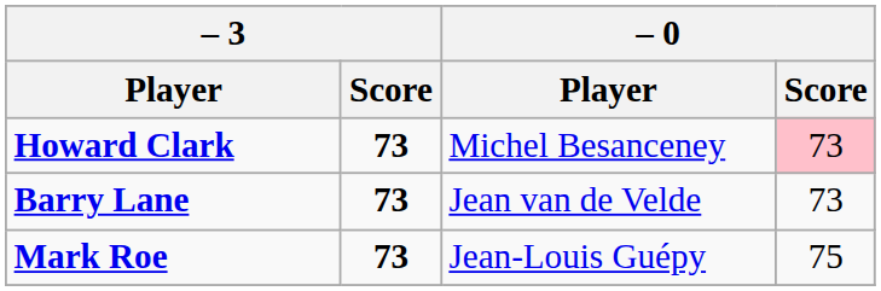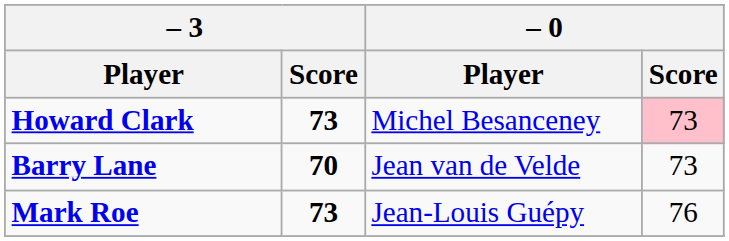 <table class=wikitable>
 <tr>
 <th colspan=2> – 3</th>
 <th colspan=2> – 0</th>
 </tr>
 <tr>
 <th width=145>Player</th>
 <th>Score</th>
 <th width=145>Player</th>
 <th>Score</th>
 </tr>
 <tr>
 <td><strong><a href='#'>Howard Clark</a></strong></td>
 <td align=center><strong>73</strong></td>
 <td><a href='#'>Michel Besanceney</a></td>
 <td align=center style="background: pink;">73</td>
 </tr>
 <tr>
 <td><strong><a href='#'>Barry Lane</a></strong></td>
-<td align=center><strong>73</strong></td>
+<td align=center><strong>70</strong></td>
 <td><a href='#'>Jean van de Velde</a></td>
 <td align=center>73</td>
 </tr>
 <tr>
 <td><strong><a href='#'>Mark Roe</a></strong></td>
 <td align=center><strong>73</strong></td>
 <td><a href='#'>Jean-Louis Guépy</a></td>
-<td align=center>75</td>
+<td align=center>76</td>
 </tr>
 </table>
